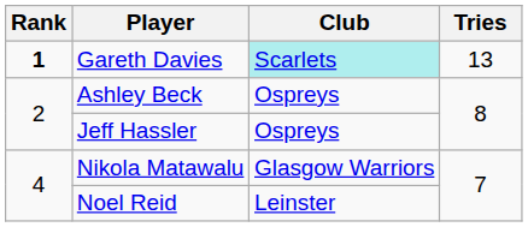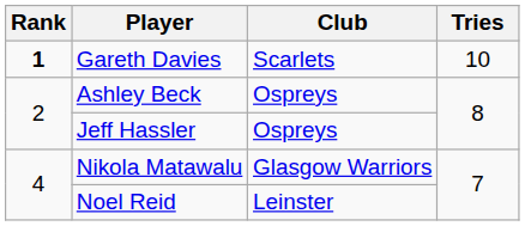 <table class="wikitable" style="text-align:center">
 <tr>
 <th>Rank</th>
 <th>Player</th>
 <th>Club</th>
 <th style="width:50px;">Tries</th>
 </tr>
 <tr>
 <td><strong>1</strong></td>
 <td align=left> <a href='#'>Gareth Davies</a></td>
-<td align=left style="background: paleturquoise;"> <a href='#'>Scarlets</a></td>
-<td>13</td>
+<td align=left> <a href='#'>Scarlets</a></td>
+<td>10</td>
 </tr>
 <tr>
 <td rowspan=2>2</td>
 <td align=left> <a href='#'>Ashley Beck</a></td>
 <td align=left> <a href='#'>Ospreys</a></td>
 <td rowspan=2>8</td>
 </tr>
 <tr>
 <td align=left> <a href='#'>Jeff Hassler</a></td>
 <td align=left> <a href='#'>Ospreys</a></td>
 </tr>
 <tr>
 <td rowspan=2>4</td>
 <td align=left> <a href='#'>Nikola Matawalu</a></td>
 <td align=left> <a href='#'>Glasgow Warriors</a></td>
 <td rowspan=2>7</td>
 </tr>
 <tr>
 <td align=left> <a href='#'>Noel Reid</a></td>
 <td align=left> <a href='#'>Leinster</a></td>
 </tr>
 </table>
